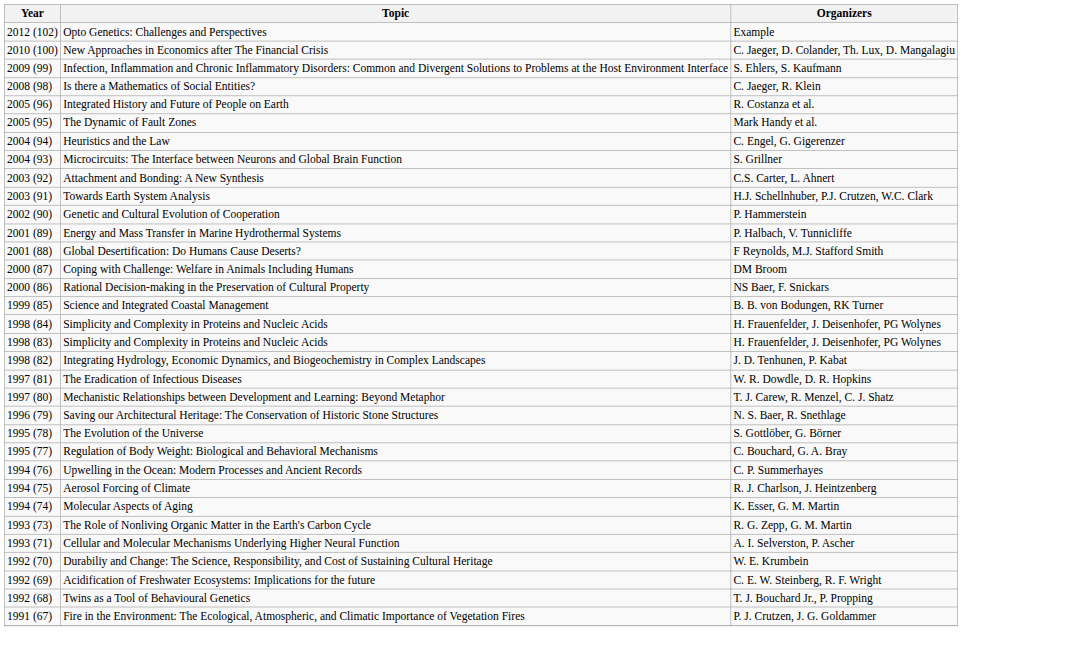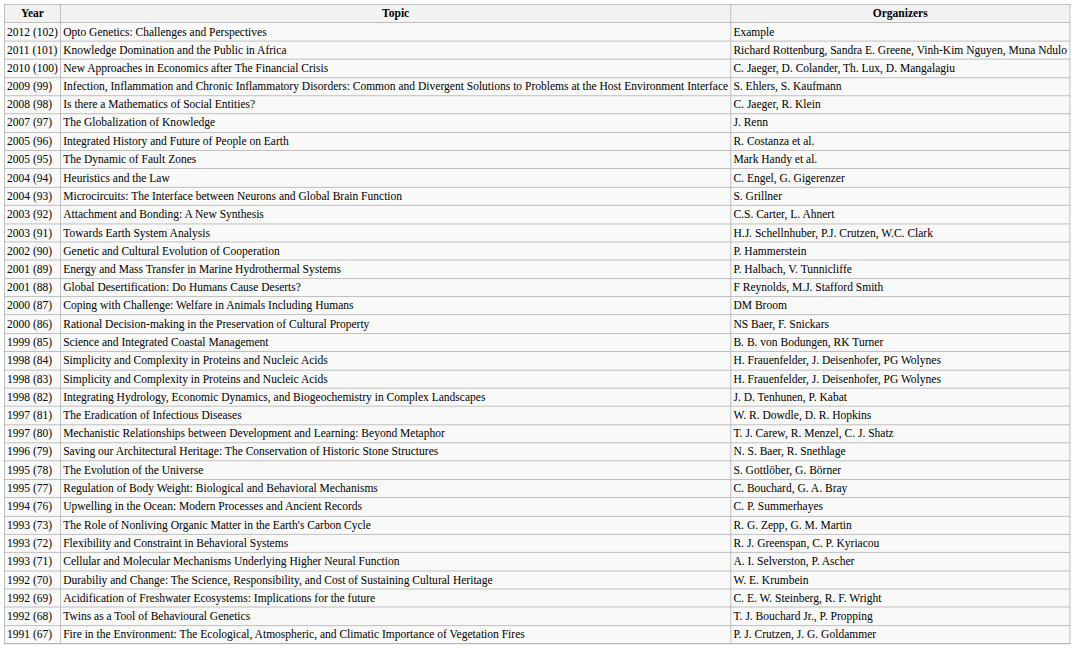 <table class="wikitable sortable">
 <tr>
 <th>Year</th>
 <th>Topic</th>
 <th>Organizers</th>
 </tr>
 <tr>
 <td>2012 (102)</td>
 <td>Opto Genetics: Challenges and Perspectives</td>
 <td>Example</td>
+</tr>
+<tr>
+<td>2011 (101)</td>
+<td>Knowledge Domination and the Public in Africa</td>
+<td>Richard Rottenburg, Sandra E. Greene, Vinh-Kim Nguyen, Muna Ndulo</td>
 </tr>
 <tr>
 <td>2010 (100)</td>
 <td>New Approaches in Economics after The Financial Crisis</td>
 <td>C. Jaeger, D. Colander, Th. Lux, D. Mangalagiu</td>
 </tr>
 <tr>
 <td>2009 (99)</td>
 <td>Infection, Inflammation and Chronic Inflammatory Disorders: Common and Divergent Solutions to Problems at the Host Environment Interface</td>
 <td>S. Ehlers, S. Kaufmann</td>
 </tr>
 <tr>
 <td>2008 (98)</td>
 <td>Is there a Mathematics of Social Entities?</td>
 <td>C. Jaeger, R. Klein</td>
+</tr>
+<tr>
+<td>2007 (97)</td>
+<td>The Globalization of Knowledge</td>
+<td>J. Renn</td>
 </tr>
 <tr>
 <td>2005 (96)</td>
 <td>Integrated History and Future of People on Earth</td>
 <td>R. Costanza et al.</td>
 </tr>
 <tr>
 <td>2005 (95)</td>
 <td>The Dynamic of Fault Zones</td>
 <td>Mark Handy et al.</td>
 </tr>
 <tr>
 <td>2004 (94)</td>
 <td>Heuristics and the Law</td>
 <td>C. Engel, G. Gigerenzer</td>
 </tr>
 <tr>
 <td>2004 (93)</td>
 <td>Microcircuits: The Interface between Neurons and Global Brain Function</td>
 <td>S. Grillner</td>
 </tr>
 <tr>
 <td>2003 (92)</td>
 <td>Attachment and Bonding: A New Synthesis</td>
 <td>C.S. Carter, L. Ahnert</td>
 </tr>
 <tr>
 <td>2003 (91)</td>
 <td>Towards Earth System Analysis</td>
 <td>H.J. Schellnhuber, P.J. Crutzen, W.C. Clark</td>
 </tr>
 <tr>
 <td>2002 (90)</td>
 <td>Genetic and Cultural Evolution of Cooperation</td>
 <td>P. Hammerstein</td>
 </tr>
 <tr>
 <td>2001 (89)</td>
 <td>Energy and Mass Transfer in Marine Hydrothermal Systems</td>
 <td>P. Halbach, V. Tunnicliffe</td>
 </tr>
 <tr>
 <td>2001 (88)</td>
 <td>Global Desertification: Do Humans Cause Deserts?</td>
 <td>F Reynolds, M.J. Stafford Smith</td>
 </tr>
 <tr>
 <td>2000 (87)</td>
 <td>Coping with Challenge: Welfare in Animals Including Humans</td>
 <td>DM Broom</td>
 </tr>
 <tr>
 <td>2000 (86)</td>
 <td>Rational Decision-making in the Preservation of Cultural Property</td>
 <td>NS Baer, F. Snickars</td>
 </tr>
 <tr>
 <td>1999 (85)</td>
 <td>Science and Integrated Coastal Management</td>
 <td>B. B. von Bodungen, RK Turner</td>
 </tr>
 <tr>
 <td>1998 (84)</td>
 <td>Simplicity and Complexity in Proteins and Nucleic Acids</td>
 <td>H. Frauenfelder, J. Deisenhofer, PG Wolynes</td>
 </tr>
 <tr>
 <td>1998 (83)</td>
 <td>Simplicity and Complexity in Proteins and Nucleic Acids</td>
 <td>H. Frauenfelder, J. Deisenhofer, PG Wolynes</td>
 </tr>
 <tr>
 <td>1998 (82)</td>
 <td>Integrating Hydrology, Economic Dynamics, and Biogeochemistry in Complex Landscapes</td>
 <td>J. D. Tenhunen, P. Kabat</td>
 </tr>
 <tr>
 <td>1997 (81)</td>
 <td>The Eradication of Infectious Diseases</td>
 <td>W. R. Dowdle, D. R. Hopkins</td>
 </tr>
 <tr>
 <td>1997 (80)</td>
 <td>Mechanistic Relationships between Development and Learning: Beyond Metaphor</td>
 <td>T. J. Carew, R. Menzel, C. J. Shatz</td>
 </tr>
 <tr>
 <td>1996 (79)</td>
 <td>Saving our Architectural Heritage: The Conservation of Historic Stone Structures</td>
 <td>N. S. Baer, R. Snethlage</td>
 </tr>
 <tr>
 <td>1995 (78)</td>
 <td>The Evolution of the Universe</td>
 <td>S. Gottlöber, G. Börner</td>
 </tr>
 <tr>
 <td>1995 (77)</td>
 <td>Regulation of Body Weight: Biological and Behavioral Mechanisms</td>
 <td>C. Bouchard, G. A. Bray</td>
 </tr>
 <tr>
 <td>1994 (76)</td>
 <td>Upwelling in the Ocean: Modern Processes and Ancient Records</td>
 <td>C. P. Summerhayes</td>
 </tr>
 <tr>
-<td>1994 (75)</td>
-<td>Aerosol Forcing of Climate</td>
-<td>R. J. Charlson, J. Heintzenberg</td>
-</tr>
-<tr>
-<td>1994 (74)</td>
-<td>Molecular Aspects of Aging</td>
-<td>K. Esser, G. M. Martin</td>
-</tr>
-<tr>
 <td>1993 (73)</td>
 <td>The Role of Nonliving Organic Matter in the Earth's Carbon Cycle</td>
 <td>R. G. Zepp, G. M. Martin</td>
+</tr>
+<tr>
+<td>1993 (72)</td>
+<td>Flexibility and Constraint in Behavioral Systems</td>
+<td>R. J. Greenspan, C. P. Kyriacou</td>
 </tr>
 <tr>
 <td>1993 (71)</td>
 <td>Cellular and Molecular Mechanisms Underlying Higher Neural Function</td>
 <td>A. I. Selverston, P. Ascher</td>
 </tr>
 <tr>
 <td>1992 (70)</td>
 <td>Durabiliy and Change: The Science, Responsibility, and Cost of Sustaining Cultural Heritage</td>
 <td>W. E. Krumbein</td>
 </tr>
 <tr>
 <td>1992 (69)</td>
 <td>Acidification of Freshwater Ecosystems: Implications for the future</td>
 <td>C. E. W. Steinberg, R. F. Wright</td>
 </tr>
 <tr>
 <td>1992 (68)</td>
 <td>Twins as a Tool of Behavioural Genetics</td>
 <td>T. J. Bouchard Jr., P. Propping</td>
 </tr>
 <tr>
 <td>1991 (67)</td>
 <td>Fire in the Environment: The Ecological, Atmospheric, and Climatic Importance of Vegetation Fires</td>
 <td>P. J. Crutzen, J. G. Goldammer</td>
 </tr>
 <tr>
 </tr>
 </table>
